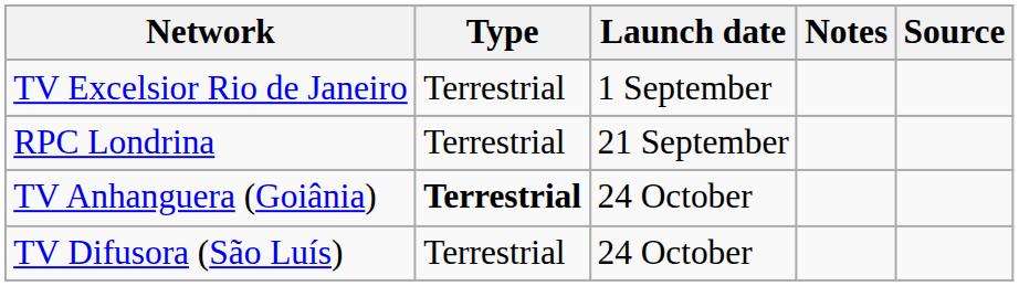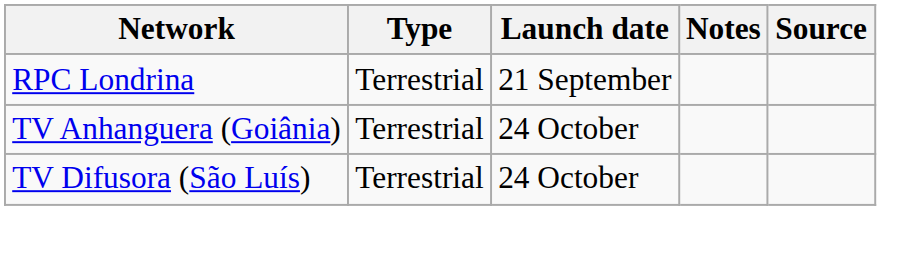 <table class="wikitable sortable">
 <tr>
 <th>Network</th>
 <th>Type</th>
 <th>Launch date</th>
 <th>Notes</th>
 <th>Source</th>
-</tr>
-<tr>
-<td><a href='#'>TV Excelsior Rio de Janeiro</a></td>
-<td>Terrestrial</td>
-<td>1 September</td>
-<td></td>
-<td></td>
 </tr>
 <tr>
 <td><a href='#'>RPC Londrina</a></td>
 <td>Terrestrial</td>
 <td>21 September</td>
 <td></td>
 <td></td>
 </tr>
 <tr>
 <td><a href='#'>TV Anhanguera</a> (<a href='#'>Goiânia</a>)</td>
-<td><strong>Terrestrial</strong></td>
+<td>Terrestrial</td>
 <td>24 October</td>
 <td></td>
 <td></td>
 </tr>
 <tr>
 <td><a href='#'>TV Difusora</a> (<a href='#'>São Luís</a>)</td>
 <td>Terrestrial</td>
 <td>24 October</td>
 <td></td>
 <td></td>
 </tr>
 </table>
